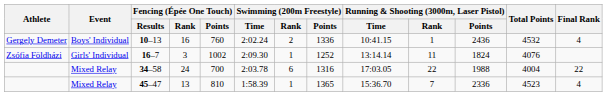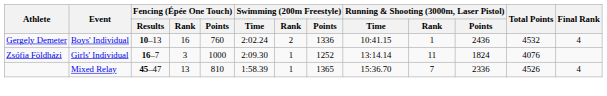 <table class="wikitable" border="1" style="font-size:90%">
 <tr>
 <th rowspan=2>Athlete</th>
 <th rowspan=2>Event</th>
 <th colspan=3>Fencing (Épée One Touch)</th>
 <th colspan=3>Swimming (200m Freestyle)</th>
 <th colspan=3>Running & Shooting (3000m, Laser Pistol)</th>
 <th rowspan=2>Total Points</th>
 <th rowspan=2>Final Rank</th>
 </tr>
 <tr>
 <th>Results</th>
 <th>Rank</th>
 <th>Points</th>
 <th>Time</th>
 <th>Rank</th>
 <th>Points</th>
 <th>Time</th>
 <th>Rank</th>
 <th>Points</th>
 </tr>
 <tr>
 <td><a href='#'>Gergely Demeter</a></td>
 <td><a href='#'>Boys' Individual</a></td>
 <td align=center><strong>10</strong>–13</td>
 <td align=center>16</td>
 <td align=center>760</td>
 <td align=center>2:02.24</td>
 <td align=center>2</td>
 <td align=center>1336</td>
 <td align=center>10:41.15</td>
 <td align=center>1</td>
 <td align=center>2436</td>
 <td align=center>4532</td>
 <td align=center>4</td>
 </tr>
 <tr>
 <td><a href='#'>Zsófia Földházi</a></td>
 <td><a href='#'>Girls' Individual</a></td>
 <td align=center><strong>16</strong>–7</td>
 <td align=center>3</td>
-<td align=center>1002</td>
+<td align=center>1000</td>
 <td align=center>2:09.30</td>
 <td align=center>1</td>
 <td align=center>1252</td>
 <td align=center>13:14.14</td>
 <td align=center>11</td>
 <td align=center>1824</td>
 <td align=center>4076</td>
 <td align=center></td>
-</tr>
-<tr>
-<td><br></td>
-<td><a href='#'>Mixed Relay</a></td>
-<td align=center><strong>34</strong>–58</td>
-<td align=center>24</td>
-<td align=center>700</td>
-<td align=center>2:03.78</td>
-<td align=center>6</td>
-<td align=center>1316</td>
-<td align=center>17:03.05</td>
-<td align=center>22</td>
-<td align=center>1988</td>
-<td align=center>4004</td>
-<td align=center>22</td>
 </tr>
 <tr>
 <td><br></td>
 <td><a href='#'>Mixed Relay</a></td>
 <td align=center><strong>45</strong>–47</td>
 <td align=center>13</td>
 <td align=center>810</td>
 <td align=center>1:58.39</td>
 <td align=center>1</td>
 <td align=center>1365</td>
 <td align=center>15:36.70</td>
 <td align=center>7</td>
 <td align=center>2336</td>
-<td align=center>4523</td>
+<td align=center>4526</td>
 <td align=center>4</td>
 </tr>
 </table>
